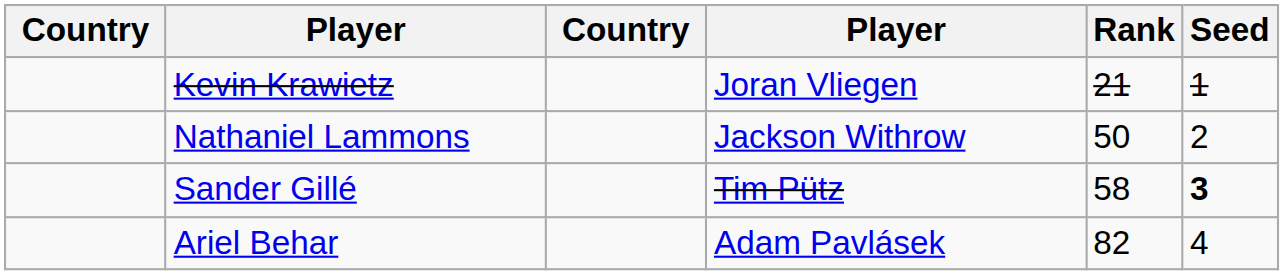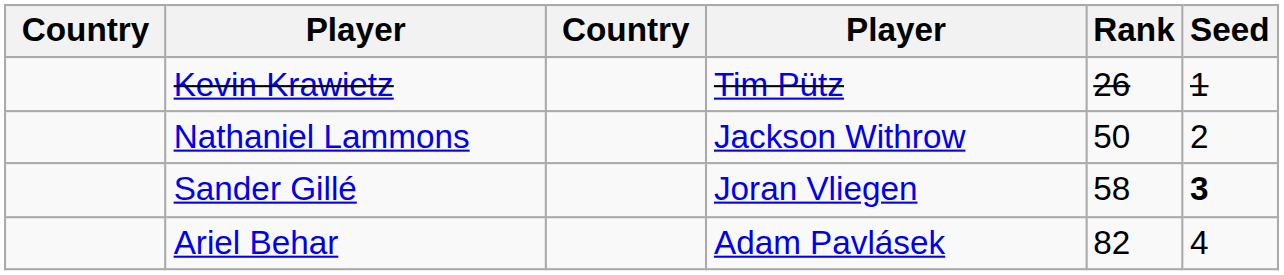 <table class="wikitable">
 <tr>
 <th width="70">Country</th>
 <th width="175">Player</th>
 <th width="70">Country</th>
 <th width="175">Player</th>
 <th>Rank</th>
 <th>Seed</th>
 </tr>
 <tr>
 <td><s></s></td>
 <td><s><a href='#'>Kevin Krawietz</a></s></td>
 <td><s></s></td>
-<td><a href='#'>Joran Vliegen</a></td>
-<td><s>21</s></td>
+<td><s><a href='#'>Tim Pütz</a></s></td>
+<td><s>26</s></td>
 <td><s>1</s></td>
 </tr>
 <tr>
 <td></td>
 <td><a href='#'>Nathaniel Lammons</a></td>
 <td></td>
 <td><a href='#'>Jackson Withrow</a></td>
 <td>50</td>
 <td>2</td>
 </tr>
 <tr>
 <td></td>
 <td><a href='#'>Sander Gillé</a></td>
 <td></td>
-<td><s><a href='#'>Tim Pütz</a></s></td>
+<td><a href='#'>Joran Vliegen</a></td>
 <td>58</td>
 <td><strong>3</strong></td>
 </tr>
 <tr>
 <td></td>
 <td><a href='#'>Ariel Behar</a></td>
 <td></td>
 <td><a href='#'>Adam Pavlásek</a></td>
 <td>82</td>
 <td>4</td>
 </tr>
 </table>
